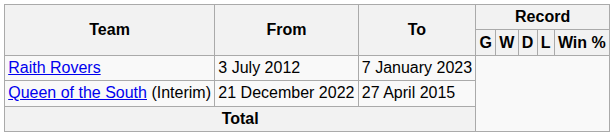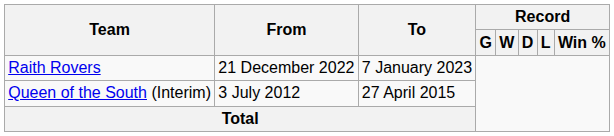 <table class="wikitable" style="text-align: center">
 <tr>
 <th rowspan="2">Team</th>
 <th rowspan="2">From</th>
 <th rowspan="2">To</th>
 <th colspan="5">Record</th>
 </tr>
 <tr>
 <th>G</th>
 <th>W</th>
 <th>D</th>
 <th>L</th>
 <th>Win %</th>
 </tr>
 <tr>
 <td align=left><a href='#'>Raith Rovers</a></td>
-<td align=left>3 July 2012</td>
+<td align=left>21 December 2022</td>
 <td align=left>7 January 2023<br></td>
 </tr>
 <tr>
 <td align=left><a href='#'>Queen of the South</a> (Interim)</td>
-<td align=left>21 December 2022</td>
+<td align=left>3 July 2012</td>
 <td align=left>27 April 2015<br></td>
 </tr>
 <tr>
 <th colspan="3">Total<br></th>
 </tr>
 </table>
